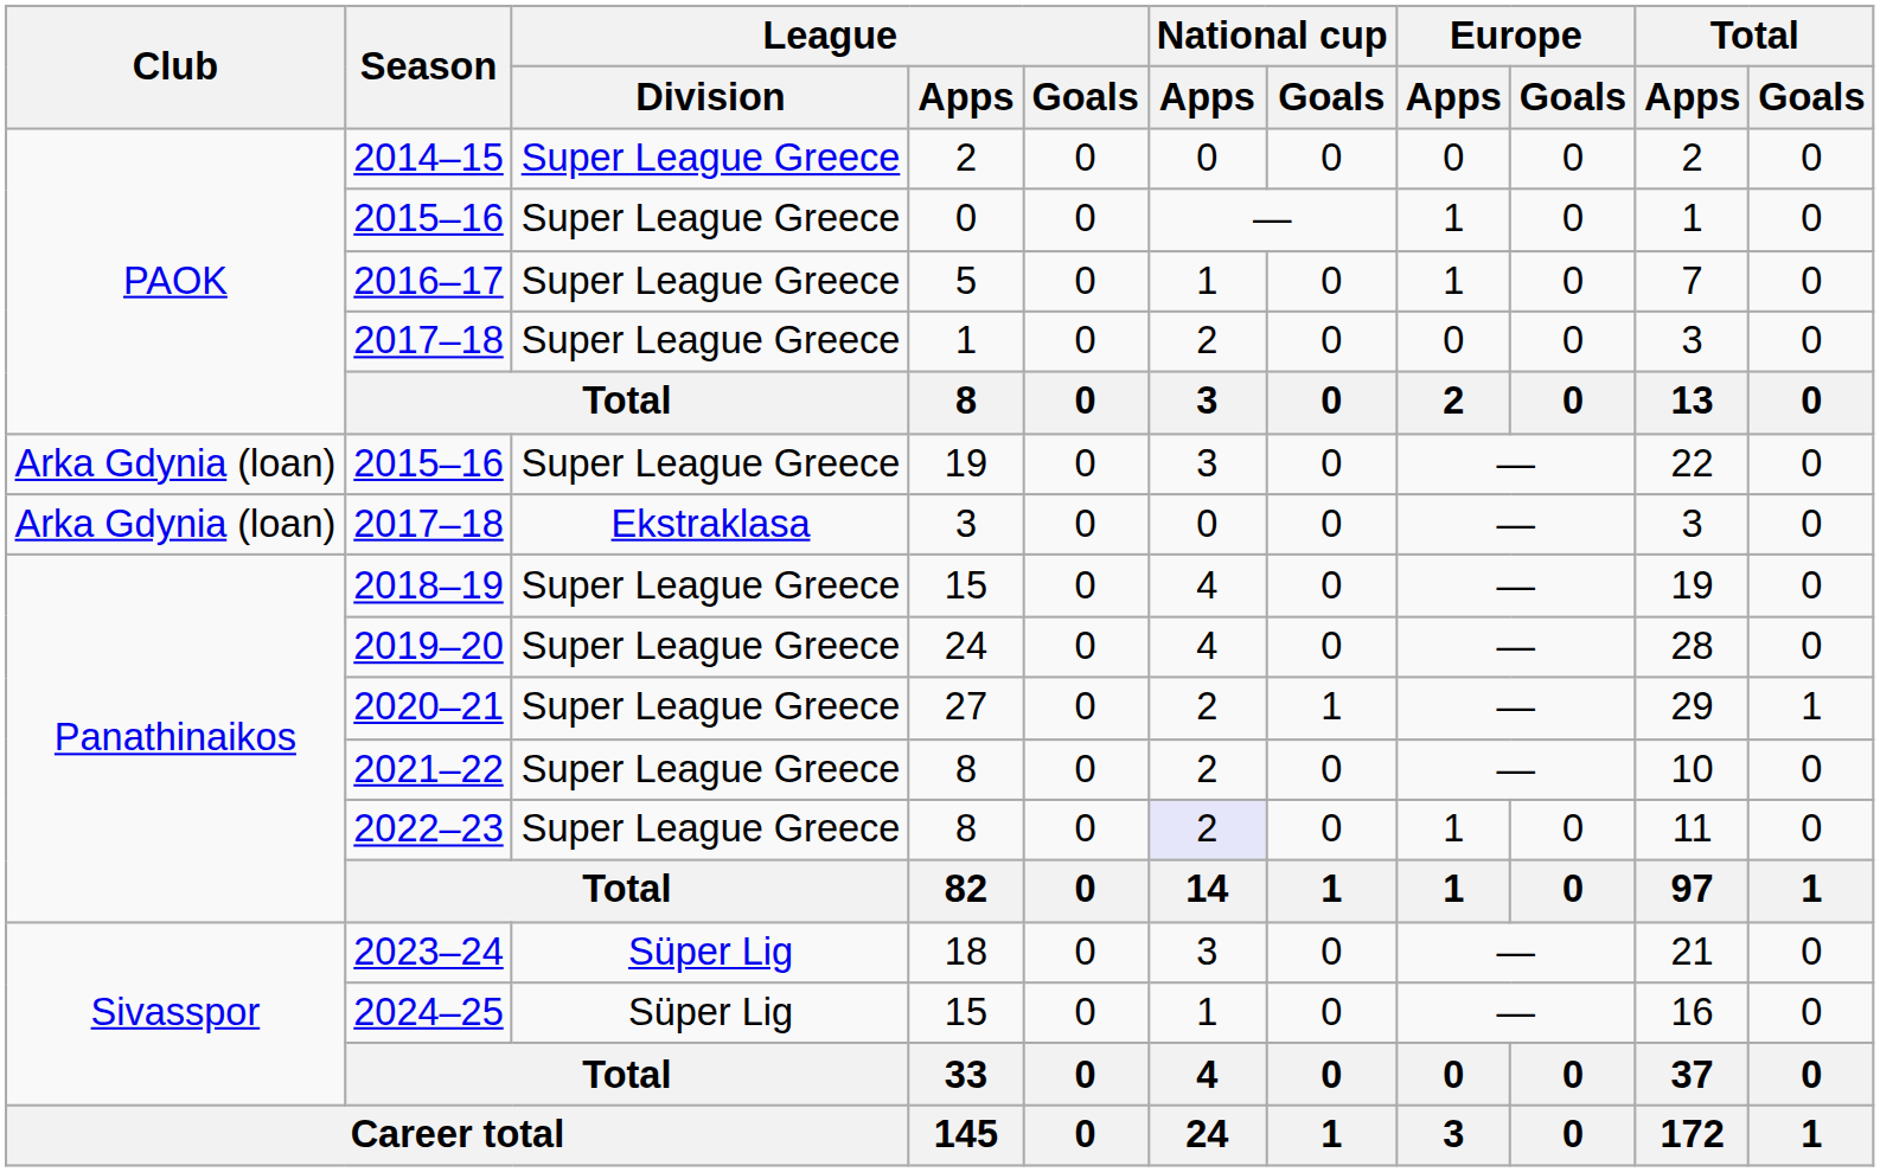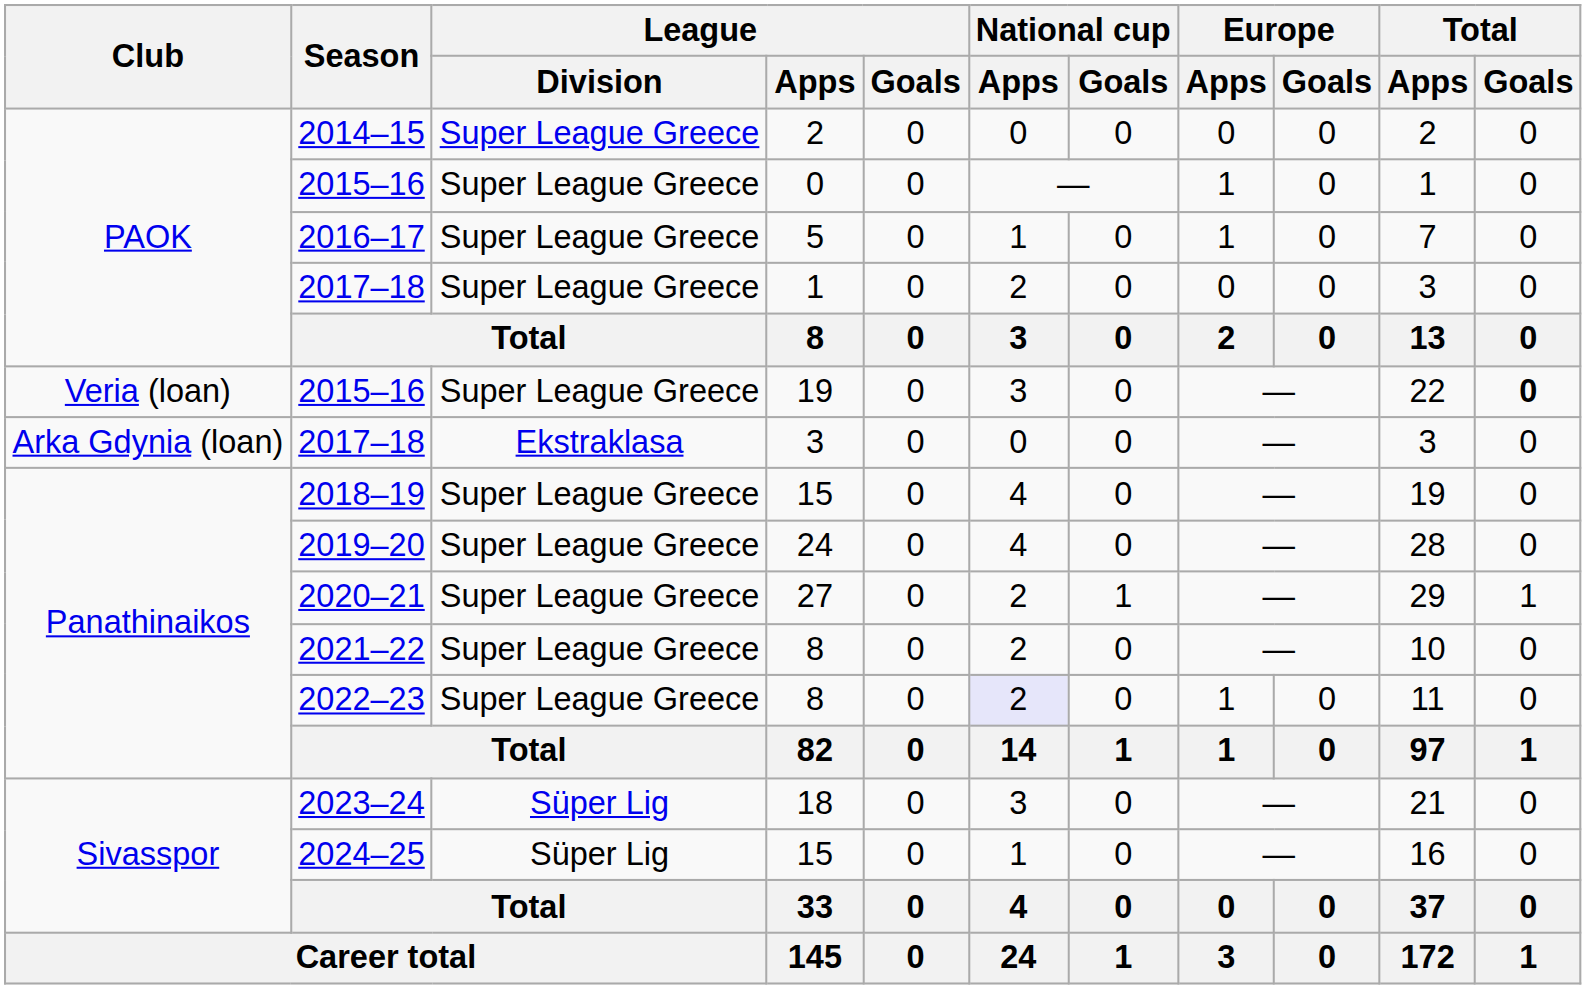 <table class="wikitable" style="text-align: center;">
 <tr>
 <th rowspan=2>Club</th>
 <th rowspan=2>Season</th>
 <th colspan=3>League</th>
 <th colspan=2>National cup</th>
 <th colspan=2>Europe</th>
 <th colspan=2>Total</th>
 </tr>
 <tr>
 <th>Division</th>
 <th>Apps</th>
 <th>Goals</th>
 <th>Apps</th>
 <th>Goals</th>
 <th>Apps</th>
 <th>Goals</th>
 <th>Apps</th>
 <th>Goals</th>
 </tr>
 <tr>
 <td rowspan=5><a href='#'>PAOK</a></td>
 <td><a href='#'>2014–15</a></td>
 <td><a href='#'>Super League Greece</a></td>
 <td>2</td>
 <td>0</td>
 <td>0</td>
 <td>0</td>
 <td>0</td>
 <td>0</td>
 <td>2</td>
 <td>0</td>
 </tr>
 <tr>
 <td><a href='#'>2015–16</a></td>
 <td>Super League Greece</td>
 <td>0</td>
 <td>0</td>
 <td colspan="2">—</td>
 <td>1</td>
 <td>0</td>
 <td>1</td>
 <td>0</td>
 </tr>
 <tr>
 <td><a href='#'>2016–17</a></td>
 <td>Super League Greece</td>
 <td>5</td>
 <td>0</td>
 <td>1</td>
 <td>0</td>
 <td>1</td>
 <td>0</td>
 <td>7</td>
 <td>0</td>
 </tr>
 <tr>
 <td><a href='#'>2017–18</a></td>
 <td>Super League Greece</td>
 <td>1</td>
 <td>0</td>
 <td>2</td>
 <td>0</td>
 <td>0</td>
 <td>0</td>
 <td>3</td>
 <td>0</td>
 </tr>
 <tr>
 <th colspan="2">Total</th>
 <th>8</th>
 <th>0</th>
 <th>3</th>
 <th>0</th>
 <th>2</th>
 <th>0</th>
 <th>13</th>
 <th>0</th>
 </tr>
 <tr>
-<td><a href='#'>Arka Gdynia</a> (loan)</td>
+<td><a href='#'>Veria</a> (loan)</td>
 <td><a href='#'>2015–16</a></td>
 <td>Super League Greece</td>
 <td>19</td>
 <td>0</td>
 <td>3</td>
 <td>0</td>
 <td colspan="2">—</td>
 <td>22</td>
-<td>0</td>
+<td><strong>0</strong></td>
 </tr>
 <tr>
 <td><a href='#'>Arka Gdynia</a> (loan)</td>
 <td><a href='#'>2017–18</a></td>
 <td><a href='#'>Ekstraklasa</a></td>
 <td>3</td>
 <td>0</td>
 <td>0</td>
 <td>0</td>
 <td colspan="2">—</td>
 <td>3</td>
 <td>0</td>
 </tr>
 <tr>
 <td rowspan="6"><a href='#'>Panathinaikos</a></td>
 <td><a href='#'>2018–19</a></td>
 <td>Super League Greece</td>
 <td>15</td>
 <td>0</td>
 <td>4</td>
 <td>0</td>
 <td colspan="2">—</td>
 <td>19</td>
 <td>0</td>
 </tr>
 <tr>
 <td><a href='#'>2019–20</a></td>
 <td>Super League Greece</td>
 <td>24</td>
 <td>0</td>
 <td>4</td>
 <td>0</td>
 <td colspan="2">—</td>
 <td>28</td>
 <td>0</td>
 </tr>
 <tr>
 <td><a href='#'>2020–21</a></td>
 <td>Super League Greece</td>
 <td>27</td>
 <td>0</td>
 <td>2</td>
 <td>1</td>
 <td colspan="2">—</td>
 <td>29</td>
 <td>1</td>
 </tr>
 <tr>
 <td><a href='#'>2021–22</a></td>
 <td>Super League Greece</td>
 <td>8</td>
 <td>0</td>
 <td>2</td>
 <td>0</td>
 <td colspan="2">—</td>
 <td>10</td>
 <td>0</td>
 </tr>
 <tr>
 <td><a href='#'>2022–23</a></td>
 <td>Super League Greece</td>
 <td>8</td>
 <td>0</td>
 <td style="background: lavender;">2</td>
 <td>0</td>
 <td>1</td>
 <td>0</td>
 <td>11</td>
 <td>0</td>
 </tr>
 <tr>
 <th colspan="2">Total</th>
 <th>82</th>
 <th>0</th>
 <th>14</th>
 <th>1</th>
 <th>1</th>
 <th>0</th>
 <th>97</th>
 <th>1</th>
 </tr>
 <tr>
 <td rowspan="3"><a href='#'>Sivasspor</a></td>
 <td><a href='#'>2023–24</a></td>
 <td><a href='#'>Süper Lig</a></td>
 <td>18</td>
 <td>0</td>
 <td>3</td>
 <td>0</td>
 <td colspan="2">—</td>
 <td>21</td>
 <td>0</td>
 </tr>
 <tr>
 <td><a href='#'>2024–25</a></td>
 <td>Süper Lig</td>
 <td>15</td>
 <td>0</td>
 <td>1</td>
 <td>0</td>
 <td colspan="2">—</td>
 <td>16</td>
 <td>0</td>
 </tr>
 <tr>
 <th colspan="2">Total</th>
 <th>33</th>
 <th>0</th>
 <th>4</th>
 <th>0</th>
 <th>0</th>
 <th>0</th>
 <th>37</th>
 <th>0</th>
 </tr>
 <tr>
 <th colspan="3">Career total</th>
 <th>145</th>
 <th>0</th>
 <th>24</th>
 <th>1</th>
 <th>3</th>
 <th>0</th>
 <th>172</th>
 <th>1</th>
 </tr>
 </table>
